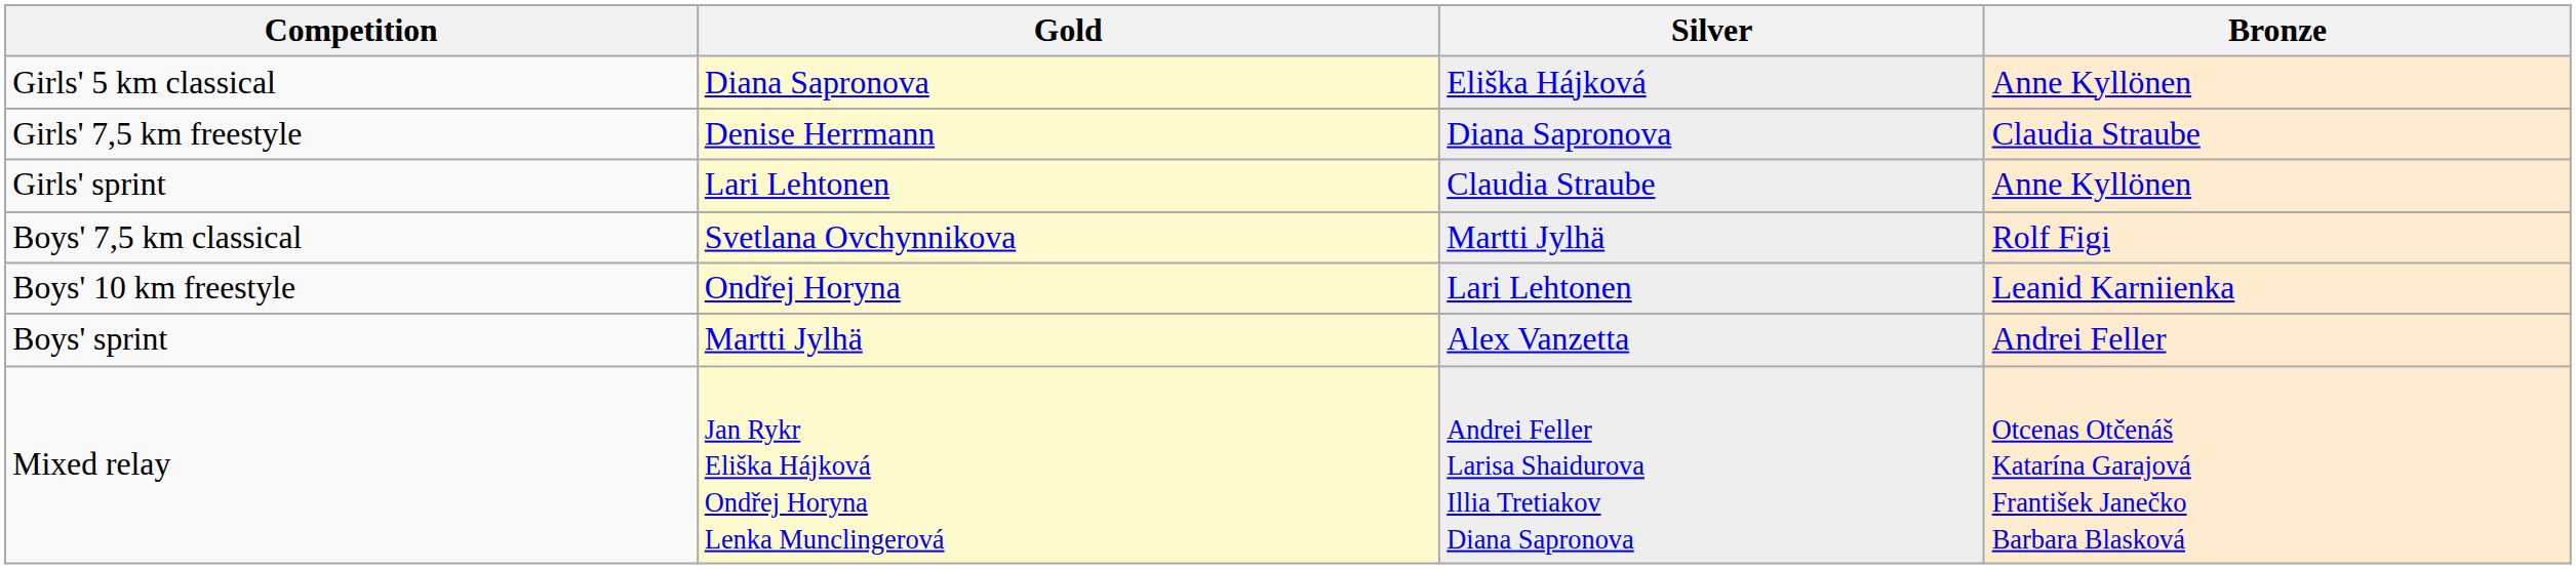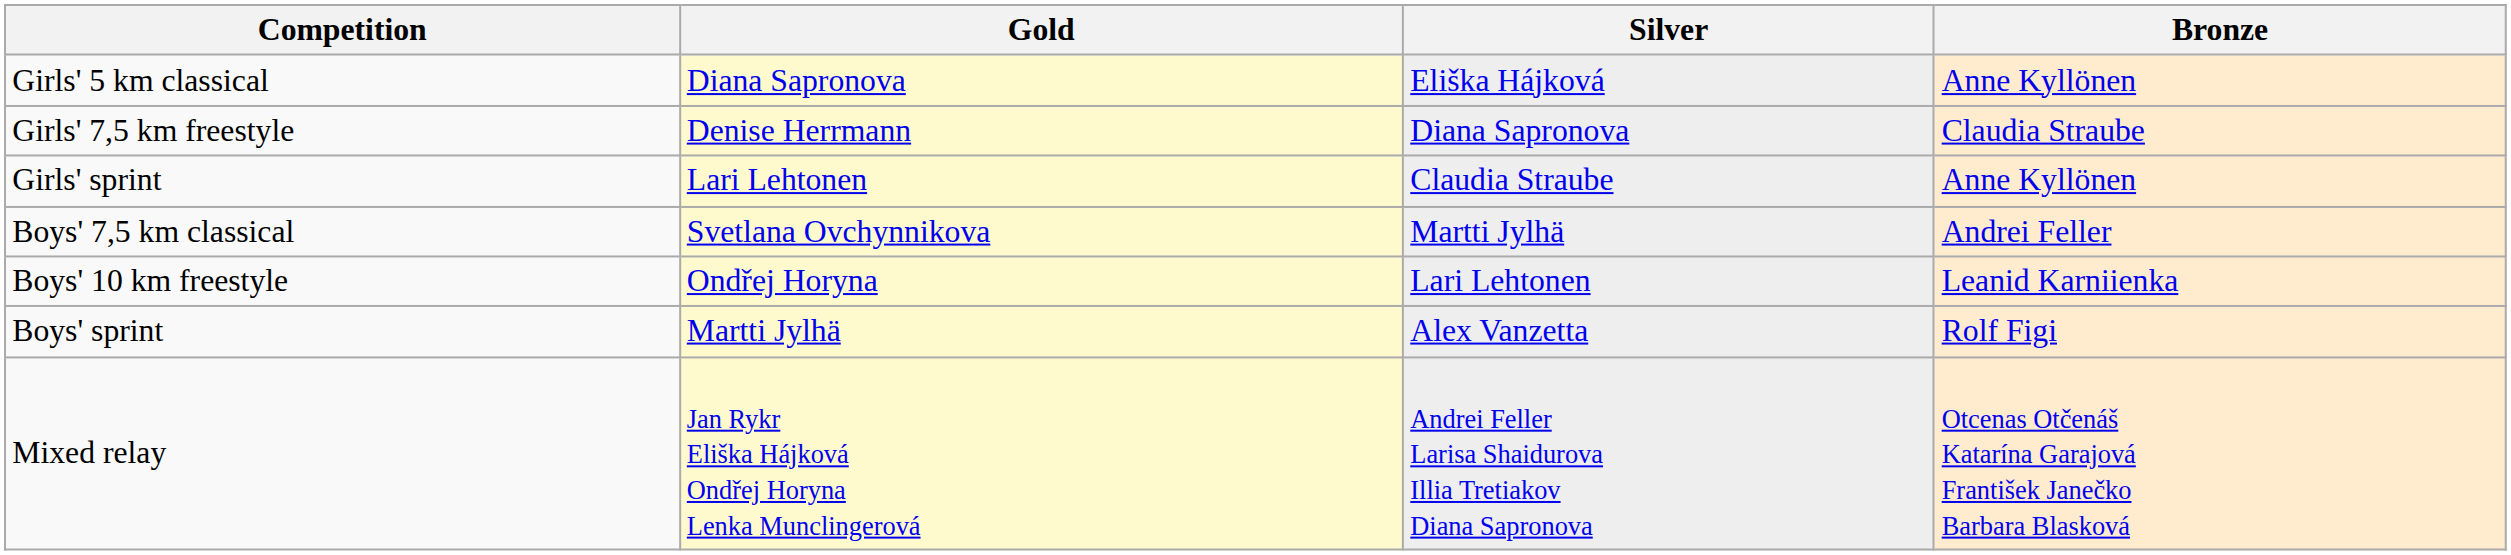 <table class=wikitable width=100%>
 <tr>
 <th>Competition</th>
 <th> Gold</th>
 <th> Silver</th>
 <th> Bronze</th>
 </tr>
 <tr>
 <td>Girls' 5 km classical</td>
 <td bgcolor=FFFACD> <a href='#'>Diana Sapronova</a></td>
 <td bgcolor=eeeeee> <a href='#'>Eliška Hájková</a></td>
 <td bgcolor=ffebcd> <a href='#'>Anne Kyllönen</a></td>
 </tr>
 <tr>
 <td>Girls' 7,5 km freestyle</td>
 <td bgcolor=FFFACD> <a href='#'>Denise Herrmann</a></td>
 <td bgcolor=eeeeee> <a href='#'>Diana Sapronova</a></td>
 <td bgcolor=ffebcd> <a href='#'>Claudia Straube</a></td>
 </tr>
 <tr>
 <td>Girls' sprint</td>
 <td bgcolor=FFFACD> <a href='#'>Lari Lehtonen</a></td>
 <td bgcolor=eeeeee> <a href='#'>Claudia Straube</a></td>
 <td bgcolor=ffebcd> <a href='#'>Anne Kyllönen</a></td>
 </tr>
 <tr>
 <td>Boys' 7,5 km classical</td>
 <td bgcolor=FFFACD> <a href='#'>Svetlana Ovchynnikova</a></td>
 <td bgcolor=eeeeee> <a href='#'>Martti Jylhä</a></td>
-<td bgcolor=ffebcd> <a href='#'>Rolf Figi</a></td>
+<td bgcolor=ffebcd> <a href='#'>Andrei Feller</a></td>
 </tr>
 <tr>
 <td>Boys' 10 km freestyle</td>
 <td bgcolor=FFFACD> <a href='#'>Ondřej Horyna</a></td>
 <td bgcolor=eeeeee> <a href='#'>Lari Lehtonen</a></td>
 <td bgcolor=ffebcd> <a href='#'>Leanid Karniienka</a></td>
 </tr>
 <tr>
 <td>Boys' sprint</td>
 <td bgcolor=FFFACD> <a href='#'>Martti Jylhä</a></td>
 <td bgcolor=eeeeee> <a href='#'>Alex Vanzetta</a></td>
-<td bgcolor=ffebcd> <a href='#'>Andrei Feller</a></td>
+<td bgcolor=ffebcd> <a href='#'>Rolf Figi</a></td>
 </tr>
 <tr>
 <td>Mixed relay</td>
 <td bgcolor=FFFACD><br><small><a href='#'>Jan Rykr</a><br><a href='#'>Eliška Hájková</a><br><a href='#'>Ondřej Horyna</a><br><a href='#'>Lenka Munclingerová</a></small></td>
 <td bgcolor=eeeeee><br><small><a href='#'>Andrei Feller</a><br><a href='#'>Larisa Shaidurova</a><br><a href='#'>Illia Tretiakov</a><br><a href='#'>Diana Sapronova</a></small></td>
 <td bgcolor=ffebcd><br><small><a href='#'>Otcenas Otčenáš</a><br><a href='#'>Katarína Garajová</a><br><a href='#'>František Janečko</a><br><a href='#'>Barbara Blasková</a></small></td>
 </tr>
 </table>
